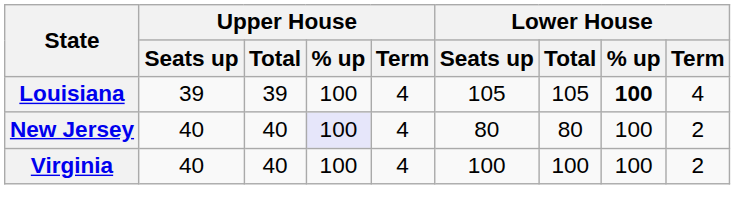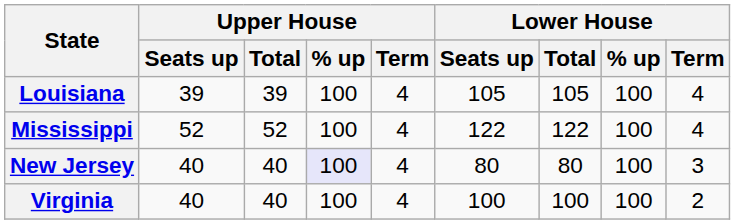 <table class="wikitable sortable plainrowheaders" style="text-align: center;">
 <tr>
 <th rowspan=2>State</th>
 <th colspan=4>Upper House</th>
 <th colspan=4>Lower House</th>
 </tr>
 <tr>
 <th>Seats up</th>
 <th>Total</th>
 <th>% up</th>
 <th>Term</th>
 <th>Seats up</th>
 <th>Total</th>
 <th>% up</th>
 <th>Term</th>
 </tr>
 <tr>
 <th scope="row"><a href='#'>Louisiana</a></th>
 <td>39</td>
 <td>39</td>
 <td>100</td>
 <td>4</td>
 <td>105</td>
 <td>105</td>
-<td><strong>100</strong></td>
+<td>100</td>
+<td>4</td>
+</tr>
+<tr>
+<th scope="row"><a href='#'>Mississippi</a></th>
+<td>52</td>
+<td>52</td>
+<td>100</td>
+<td>4</td>
+<td>122</td>
+<td>122</td>
+<td>100</td>
 <td>4</td>
 </tr>
 <tr>
 <th scope="row"><a href='#'>New Jersey</a></th>
 <td>40</td>
 <td>40</td>
 <td style="background: lavender;">100</td>
 <td>4</td>
 <td>80</td>
 <td>80</td>
 <td>100</td>
-<td>2</td>
+<td>3</td>
 </tr>
 <tr>
 <th scope="row"><a href='#'>Virginia</a></th>
 <td>40</td>
 <td>40</td>
 <td>100</td>
 <td>4</td>
 <td>100</td>
 <td>100</td>
 <td>100</td>
 <td>2</td>
 </tr>
 </table>
